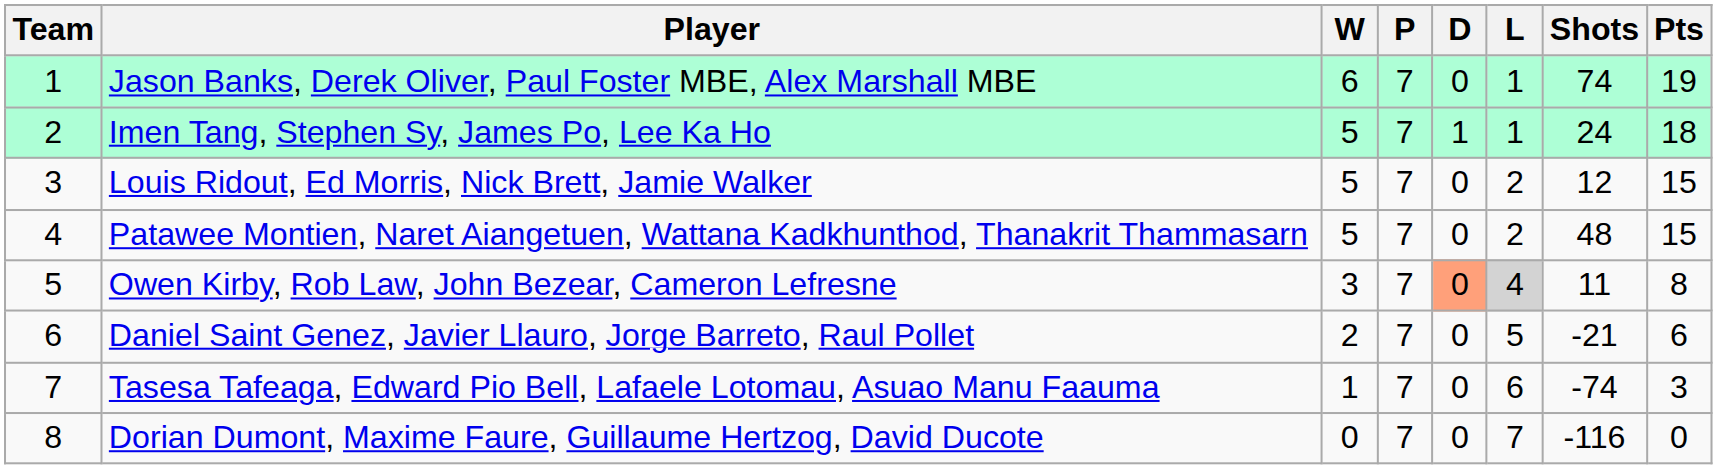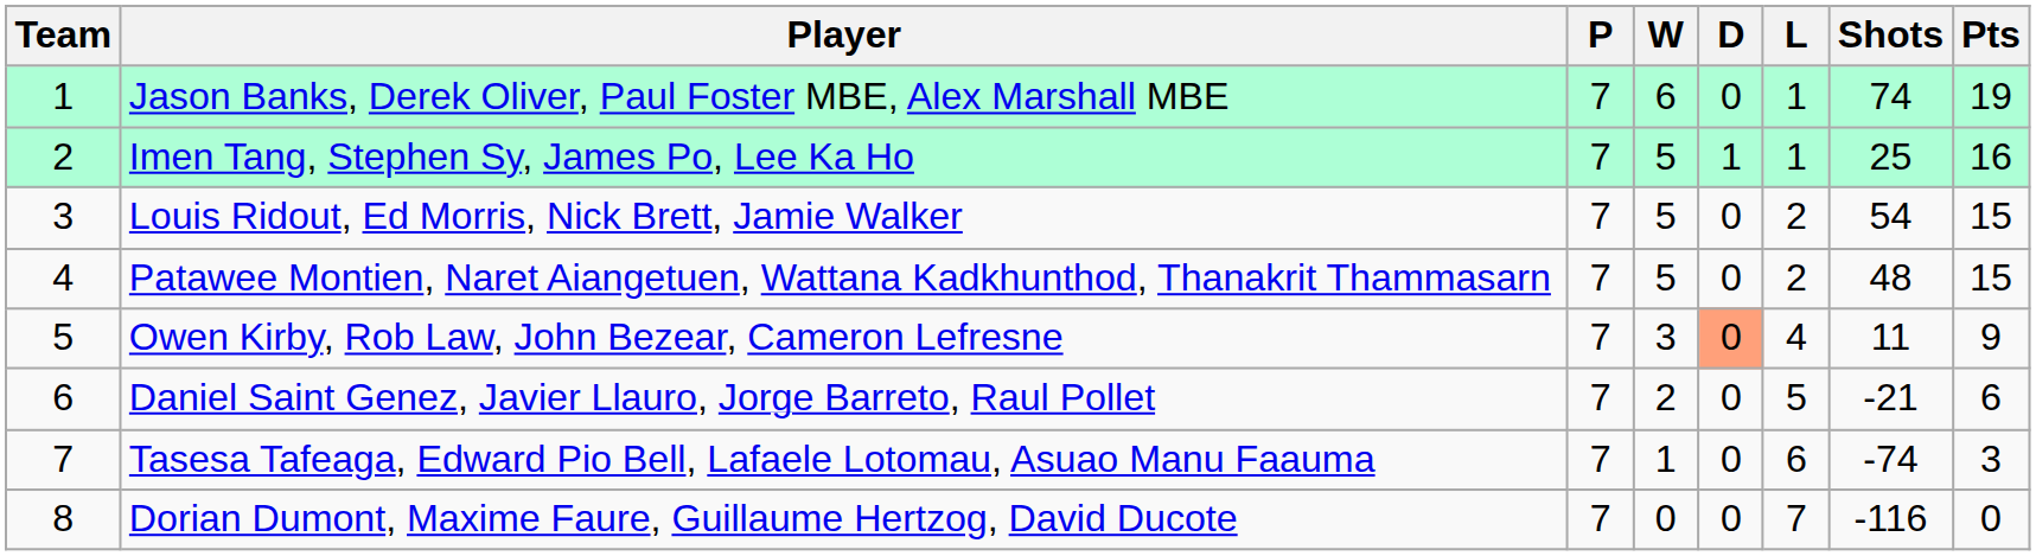 <table class="wikitable" style="font-size: 100%">
 <tr>
 <th width=20>Team</th>
 <th width=600>Player</th>
+<th width=20>P</th>
 <th width=20>W</th>
-<th width=20>P</th>
 <th width=20>D</th>
 <th width=20>L</th>
 <th width=20>Shots</th>
 <th width=20>Pts</th>
 </tr>
 <tr align=center  style="background: #ADFFD6;">
 <td>1</td>
 <td align="left"> <a href='#'>Jason Banks</a>, <a href='#'>Derek Oliver</a>, <a href='#'>Paul Foster</a> MBE, <a href='#'>Alex Marshall</a> MBE</td>
+<td>7</td>
 <td>6</td>
-<td>7</td>
 <td>0</td>
 <td>1</td>
 <td>74</td>
 <td>19</td>
 </tr>
 <tr align=center  style="background: #ADFFD6;">
 <td>2</td>
 <td align="left"> <a href='#'>Imen Tang</a>, <a href='#'>Stephen Sy</a>, <a href='#'>James Po</a>, <a href='#'>Lee Ka Ho</a></td>
+<td>7</td>
 <td>5</td>
-<td>7</td>
 <td>1</td>
 <td>1</td>
-<td>24</td>
-<td>18</td>
+<td>25</td>
+<td>16</td>
 </tr>
 <tr align=center>
 <td>3</td>
 <td align="left"> <a href='#'>Louis Ridout</a>, <a href='#'>Ed Morris</a>, <a href='#'>Nick Brett</a>, <a href='#'>Jamie Walker</a></td>
+<td>7</td>
 <td>5</td>
-<td>7</td>
 <td>0</td>
 <td>2</td>
-<td>12</td>
+<td>54</td>
 <td>15</td>
 </tr>
 <tr align=center>
 <td>4</td>
 <td align="left"> <a href='#'>Patawee Montien</a>, <a href='#'>Naret Aiangetuen</a>, <a href='#'>Wattana Kadkhunthod</a>, <a href='#'>Thanakrit Thammasarn</a></td>
+<td>7</td>
 <td>5</td>
-<td>7</td>
 <td>0</td>
 <td>2</td>
 <td>48</td>
 <td>15</td>
 </tr>
 <tr align=center>
 <td>5</td>
 <td align="left"> <a href='#'>Owen Kirby</a>, <a href='#'>Rob Law</a>, <a href='#'>John Bezear</a>, <a href='#'>Cameron Lefresne</a></td>
+<td>7</td>
 <td>3</td>
-<td>7</td>
 <td style="background: lightsalmon;">0</td>
-<td style="background: lightgrey;">4</td>
+<td>4</td>
 <td>11</td>
-<td>8</td>
+<td>9</td>
 </tr>
 <tr align=center>
 <td>6</td>
 <td align="left"> <a href='#'>Daniel Saint Genez</a>, <a href='#'>Javier Llauro</a>, <a href='#'>Jorge Barreto</a>, <a href='#'>Raul Pollet</a></td>
+<td>7</td>
 <td>2</td>
-<td>7</td>
 <td>0</td>
 <td>5</td>
 <td>-21</td>
 <td>6</td>
 </tr>
 <tr align=center>
 <td>7</td>
 <td align="left"> <a href='#'>Tasesa Tafeaga</a>, <a href='#'>Edward Pio Bell</a>, <a href='#'>Lafaele Lotomau</a>, <a href='#'>Asuao Manu Faauma</a></td>
+<td>7</td>
 <td>1</td>
-<td>7</td>
 <td>0</td>
 <td>6</td>
 <td>-74</td>
 <td>3</td>
 </tr>
 <tr align=center>
 <td>8</td>
 <td align="left"> <a href='#'>Dorian Dumont</a>, <a href='#'>Maxime Faure</a>, <a href='#'>Guillaume Hertzog</a>, <a href='#'>David Ducote</a></td>
+<td>7</td>
 <td>0</td>
-<td>7</td>
 <td>0</td>
 <td>7</td>
 <td>-116</td>
 <td>0</td>
 </tr>
 </table>
